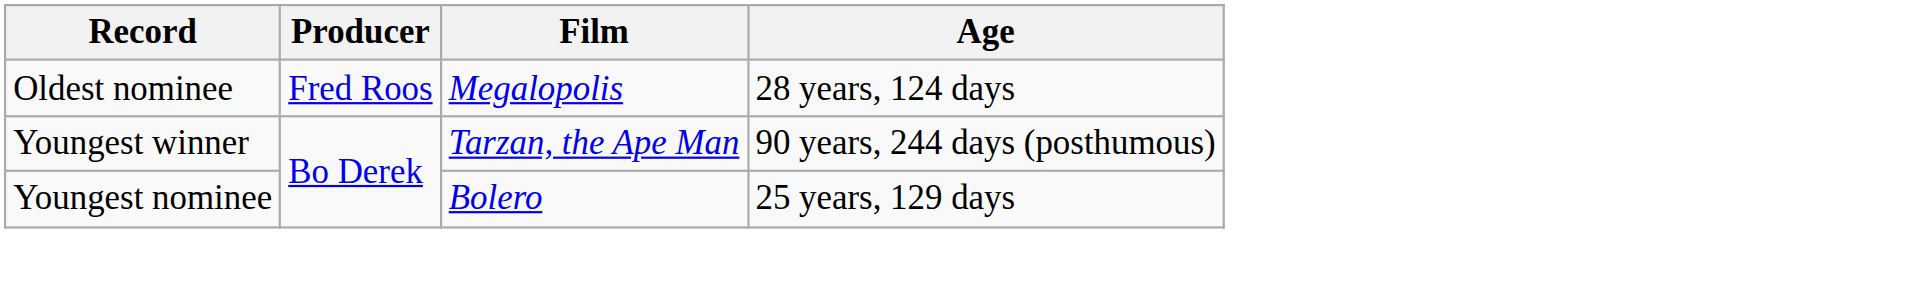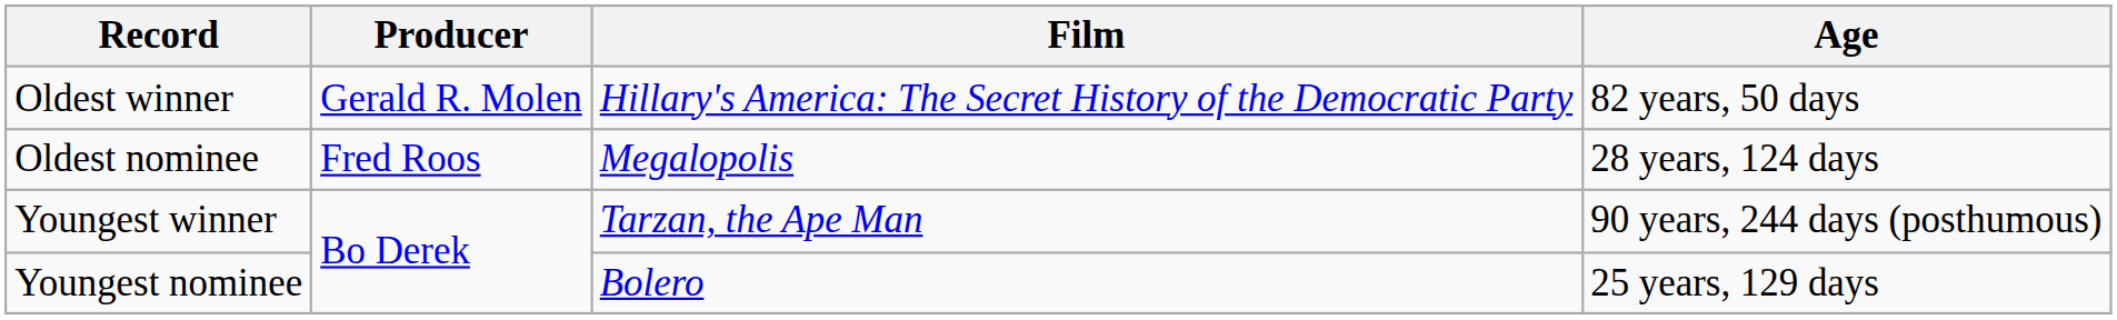 <table class="wikitable">
 <tr>
 <th scope="col">Record</th>
 <th scope="col">Producer</th>
 <th>Film</th>
 <th scope="col">Age</th>
+</tr>
+<tr>
+<td>Oldest winner</td>
+<td><a href='#'>Gerald R. Molen</a></td>
+<td><em><a href='#'>Hillary's America: The Secret History of the Democratic Party</a></em></td>
+<td>82 years, 50 days</td>
 </tr>
 <tr>
 <td>Oldest nominee</td>
 <td><a href='#'>Fred Roos</a></td>
 <td><em><a href='#'>Megalopolis</a></em></td>
 <td>28 years, 124 days</td>
 </tr>
 <tr>
 <td>Youngest winner</td>
 <td rowspan="2"><a href='#'>Bo Derek</a></td>
 <td><em><a href='#'>Tarzan, the Ape Man</a></em></td>
 <td>90 years, 244 days (posthumous)</td>
 </tr>
 <tr>
 <td>Youngest nominee</td>
 <td><em><a href='#'>Bolero</a></em></td>
 <td>25 years, 129 days</td>
 </tr>
 </table>
